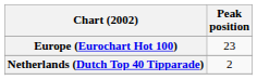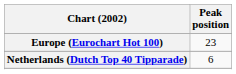 <table class="wikitable sortable plainrowheaders" style="text-align:center">
 <tr>
 <th>Chart (2002)</th>
 <th>Peak<br>position</th>
 </tr>
 <tr>
 </tr>
 <tr>
 </tr>
 <tr>
 </tr>
 <tr>
 <th scope="row">Europe (<a href='#'>Eurochart Hot 100</a>)</th>
 <td>23</td>
 </tr>
 <tr>
 </tr>
 <tr>
 </tr>
 <tr>
 </tr>
 <tr>
 <th scope="row">Netherlands (<a href='#'>Dutch Top 40 Tipparade</a>)</th>
-<td>2</td>
+<td>6</td>
 </tr>
 <tr>
 </tr>
 <tr>
 </tr>
 <tr>
 </tr>
 <tr>
 </tr>
 <tr>
 </tr>
 <tr>
 </tr>
 <tr>
 </tr>
 </table>
